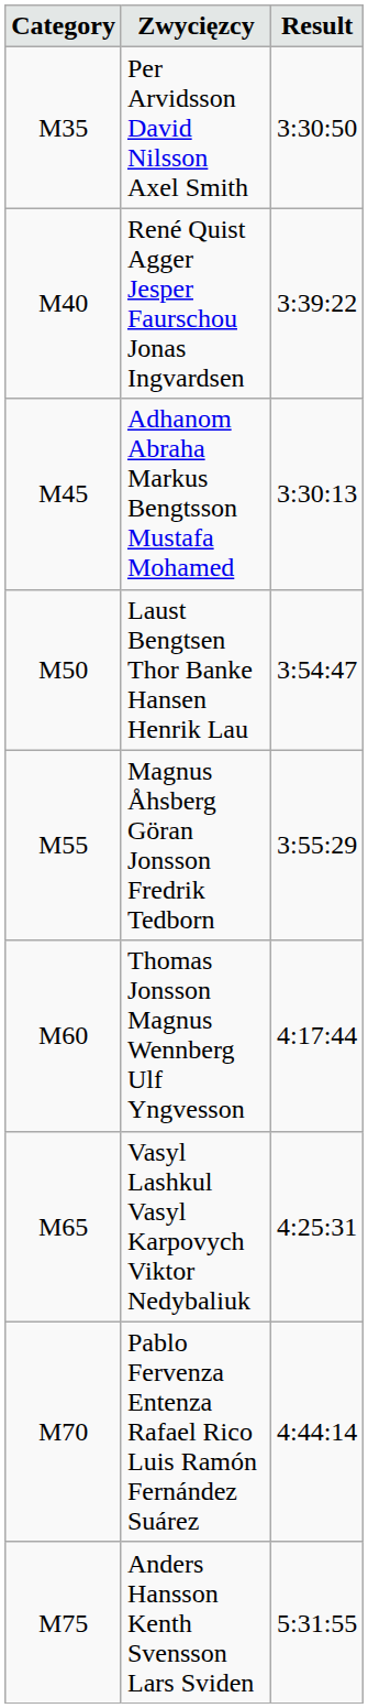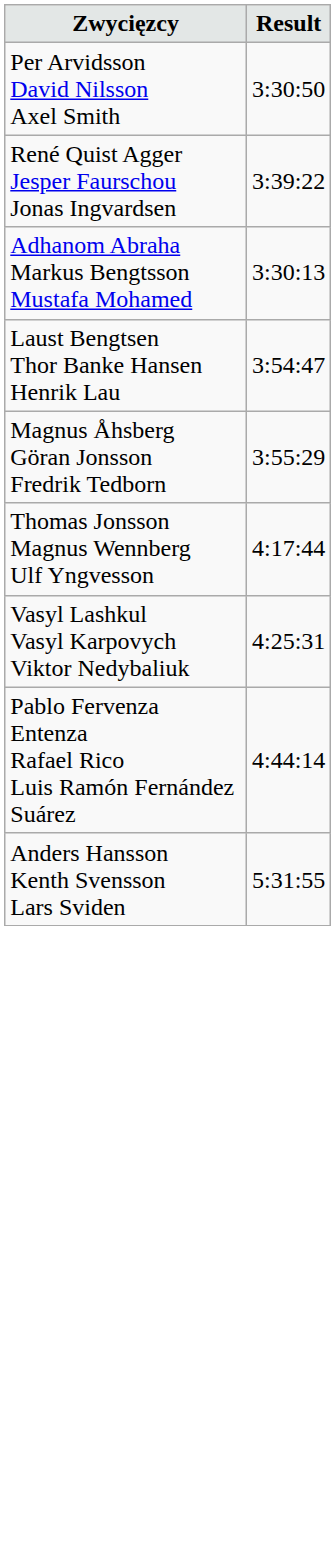 <table class="wikitable" width=35%>
 <tr>
-<td width=15% align="center" bgcolor=#E3E7E6><strong>Category</strong></td>
 <td align="center" bgcolor=#E3E7E6> <strong>Zwycięzcy</strong></td>
 <td width=15% align="center" bgcolor=#E3E7E6><strong>Result</strong></td>
 </tr>
 <tr>
-<td align="center">M35</td>
 <td> Per Arvidsson<br> <a href='#'>David Nilsson</a><br> Axel Smith</td>
 <td>3:30:50</td>
 </tr>
 <tr>
-<td align="center">M40</td>
 <td> René Quist Agger<br> <a href='#'>Jesper Faurschou</a><br> Jonas Ingvardsen</td>
 <td>3:39:22</td>
 </tr>
 <tr>
-<td align="center">M45</td>
 <td> <a href='#'>Adhanom Abraha</a><br> Markus Bengtsson<br> <a href='#'>Mustafa Mohamed</a></td>
 <td>3:30:13</td>
 </tr>
 <tr>
-<td align="center">M50</td>
 <td> Laust Bengtsen<br> Thor Banke Hansen<br> Henrik Lau</td>
 <td>3:54:47</td>
 </tr>
 <tr>
-<td align="center">M55</td>
 <td> Magnus Åhsberg<br> Göran Jonsson<br> Fredrik Tedborn</td>
 <td>3:55:29</td>
 </tr>
 <tr>
-<td align="center">M60</td>
 <td> Thomas Jonsson<br> Magnus Wennberg<br> Ulf Yngvesson</td>
 <td>4:17:44</td>
 </tr>
 <tr>
-<td align="center">M65</td>
 <td> Vasyl Lashkul<br> Vasyl Karpovych<br> Viktor Nedybaliuk</td>
 <td>4:25:31</td>
 </tr>
 <tr>
-<td align="center">M70</td>
 <td> Pablo Fervenza Entenza<br> Rafael Rico<br> Luis Ramón Fernández Suárez</td>
 <td>4:44:14</td>
 </tr>
 <tr>
-<td align="center">M75</td>
 <td> Anders Hansson<br> Kenth Svensson<br> Lars Sviden</td>
 <td>5:31:55</td>
 </tr>
 </table>
